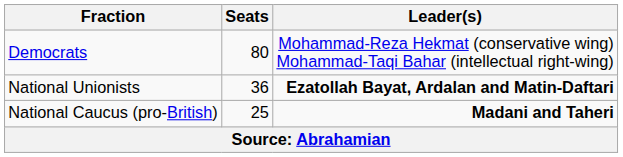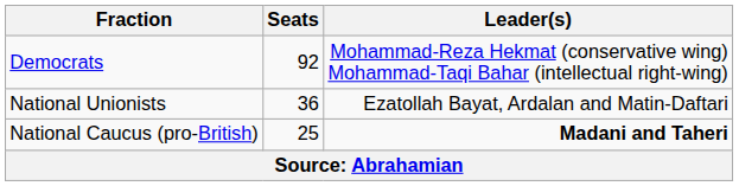 <table class=wikitable style=text-align:right>
 <tr>
 <th>Fraction</th>
 <th>Seats</th>
 <th>Leader(s)</th>
 </tr>
 <tr>
 <td align=left><a href='#'>Democrats</a></td>
-<td>80</td>
+<td>92</td>
 <td><a href='#'>Mohammad-Reza Hekmat</a> (conservative wing)<br><a href='#'>Mohammad-Taqi Bahar</a> (intellectual right-wing)</td>
 </tr>
 <tr>
 <td align=left>National Unionists</td>
 <td>36</td>
-<td><strong>Ezatollah Bayat, Ardalan and Matin-Daftari  </strong></td>
+<td>Ezatollah Bayat, Ardalan and Matin-Daftari  </td>
 </tr>
 <tr>
 <td align=left>National Caucus (pro-<a href='#'>British</a>)</td>
 <td>25</td>
 <td><strong>Madani and Taheri</strong></td>
 </tr>
 <tr>
 <th align=left colspan=3>Source: <a href='#'>Abrahamian</a></th>
 </tr>
 </table>
